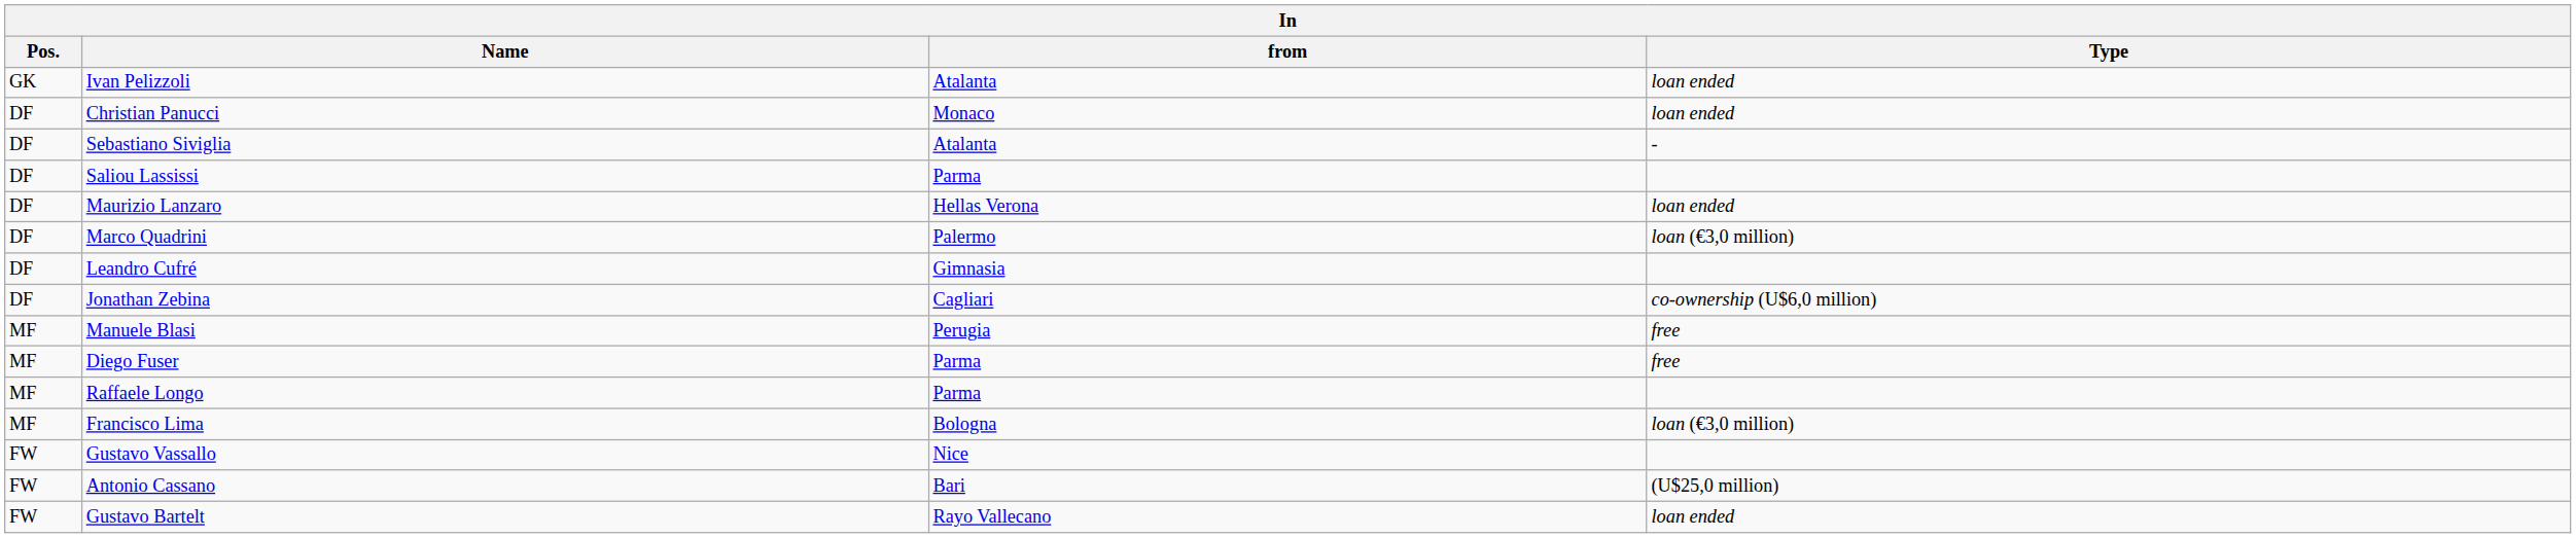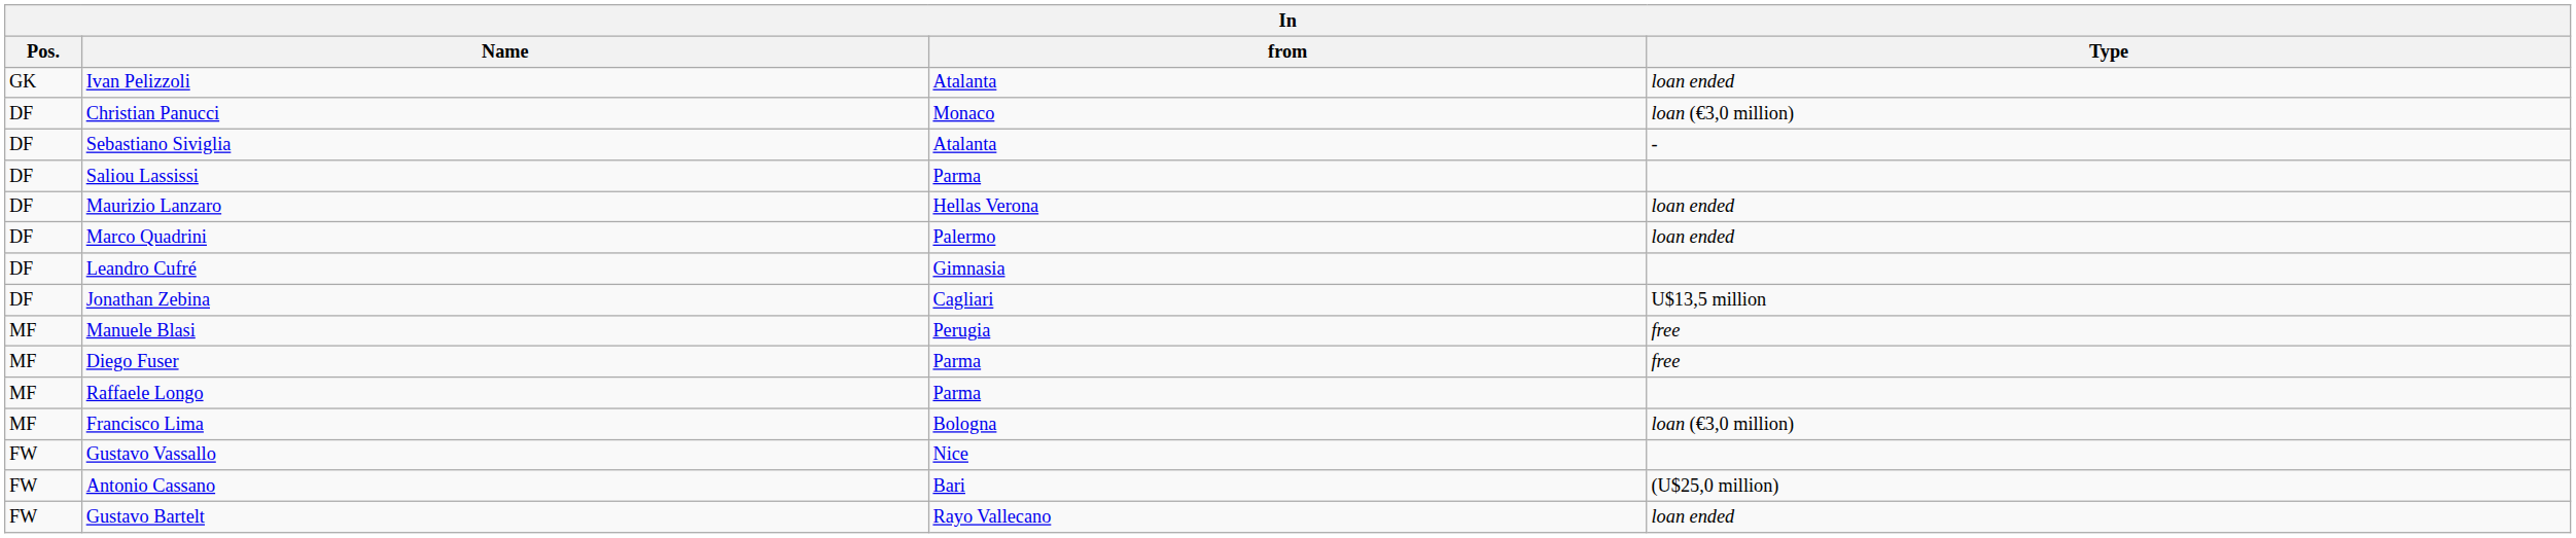 <table class="wikitable" style="font-size:90%; width:99%">
 <tr>
 <th colspan="4">In</th>
 </tr>
 <tr>
 <th width=3%>Pos.</th>
 <th width=33%>Name</th>
 <th width=28%>from</th>
 <th width=36%>Type</th>
 </tr>
 <tr>
 <td>GK</td>
 <td><a href='#'>Ivan Pelizzoli</a></td>
 <td><a href='#'>Atalanta</a></td>
 <td><em>loan ended</em></td>
 </tr>
 <tr>
 <td>DF</td>
 <td><a href='#'>Christian Panucci</a></td>
 <td><a href='#'>Monaco</a></td>
-<td><em>loan ended</em></td>
+<td><em>loan</em> (€3,0 million)</td>
 </tr>
 <tr>
 <td>DF</td>
 <td><a href='#'>Sebastiano Siviglia</a></td>
 <td><a href='#'>Atalanta</a></td>
 <td>-</td>
 </tr>
 <tr>
 <td>DF</td>
 <td><a href='#'>Saliou Lassissi</a></td>
 <td><a href='#'>Parma</a></td>
 <td></td>
 </tr>
 <tr>
 <td>DF</td>
 <td><a href='#'>Maurizio Lanzaro</a></td>
 <td><a href='#'>Hellas Verona</a></td>
 <td><em>loan ended</em></td>
 </tr>
 <tr>
 <td>DF</td>
 <td><a href='#'>Marco Quadrini</a></td>
 <td><a href='#'>Palermo</a></td>
-<td><em>loan</em> (€3,0 million)</td>
+<td><em>loan ended</em></td>
 </tr>
 <tr>
 <td>DF</td>
 <td><a href='#'>Leandro Cufré</a></td>
 <td><a href='#'>Gimnasia</a></td>
 <td></td>
 </tr>
 <tr>
 <td>DF</td>
 <td><a href='#'>Jonathan Zebina</a></td>
 <td><a href='#'>Cagliari</a></td>
-<td><em>co-ownership</em> (U$6,0 million)</td>
+<td>U$13,5 million </td>
 </tr>
 <tr>
 <td>MF</td>
 <td><a href='#'>Manuele Blasi</a></td>
 <td><a href='#'>Perugia</a></td>
 <td><em>free</em></td>
 </tr>
 <tr>
 <td>MF</td>
 <td><a href='#'>Diego Fuser</a></td>
 <td><a href='#'>Parma</a></td>
 <td><em>free</em></td>
 </tr>
 <tr>
 <td>MF</td>
 <td><a href='#'>Raffaele Longo</a></td>
 <td><a href='#'>Parma</a></td>
 <td></td>
 </tr>
 <tr>
 <td>MF</td>
 <td><a href='#'>Francisco Lima</a></td>
 <td><a href='#'>Bologna</a></td>
 <td><em>loan</em> (€3,0 million)</td>
 </tr>
 <tr>
 <td>FW</td>
 <td><a href='#'>Gustavo Vassallo</a></td>
 <td><a href='#'>Nice</a></td>
 <td></td>
 </tr>
 <tr>
 <td>FW</td>
 <td><a href='#'>Antonio Cassano</a></td>
 <td><a href='#'>Bari</a></td>
 <td>(U$25,0 million)</td>
 </tr>
 <tr>
 <td>FW</td>
 <td><a href='#'>Gustavo Bartelt</a></td>
 <td><a href='#'>Rayo Vallecano</a></td>
 <td><em>loan ended</em></td>
 </tr>
 </table>
